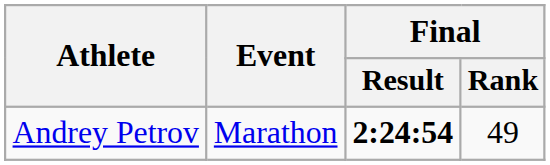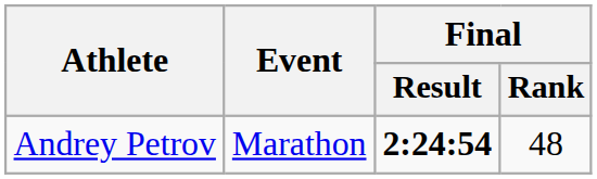 <table class="wikitable" style="font-size:90%">
 <tr>
 <th rowspan="2">Athlete</th>
 <th rowspan="2">Event</th>
 <th colspan="2">Final</th>
 </tr>
 <tr style="font-size:95%">
 <th>Result</th>
 <th>Rank</th>
 </tr>
 <tr style=text-align:center>
 <td style=text-align:left><a href='#'>Andrey Petrov</a></td>
 <td style=text-align:left><a href='#'>Marathon</a></td>
 <td><strong>2:24:54</strong></td>
-<td>49</td>
+<td>48</td>
 </tr>
 </table>
